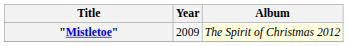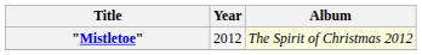 <table class="wikitable plainrowheaders" style="text-align:center;">
 <tr>
 <th scope="col" style="width:14em;">Title</th>
 <th scope="col">Year</th>
 <th scope="col">Album</th>
 </tr>
 <tr>
 <th scope="row">"<a href='#'>Mistletoe</a>"</th>
-<td>2009</td>
+<td>2012</td>
 <td style="background: lightyellow;"><em>The Spirit of Christmas 2012</em></td>
 </tr>
 <tr>
 </tr>
 </table>
